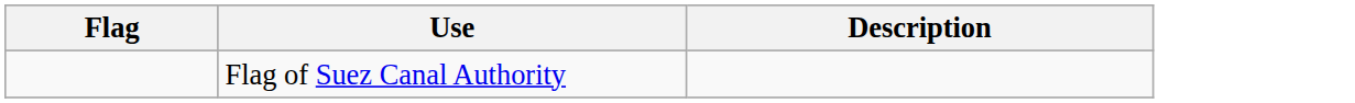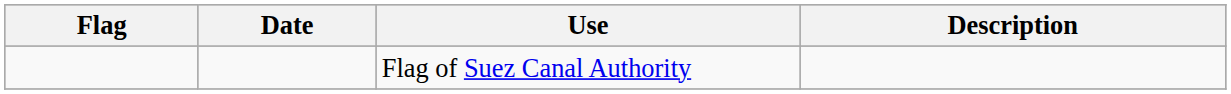 <table class="wikitable">
 <tr>
 <th style="width:110px;">Flag</th>
+<th style="width:100px;">Date</th>
 <th style="width:250px;">Use</th>
 <th style="width:250px;">Description</th>
 </tr>
 <tr>
 <td></td>
+<td></td>
 <td>Flag of <a href='#'>Suez Canal Authority</a></td>
 <td></td>
 </tr>
 </table>
